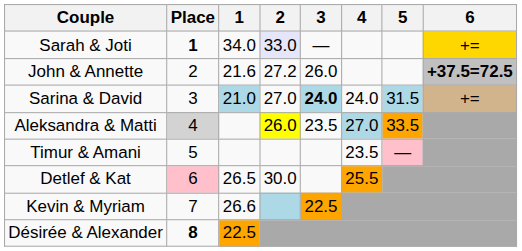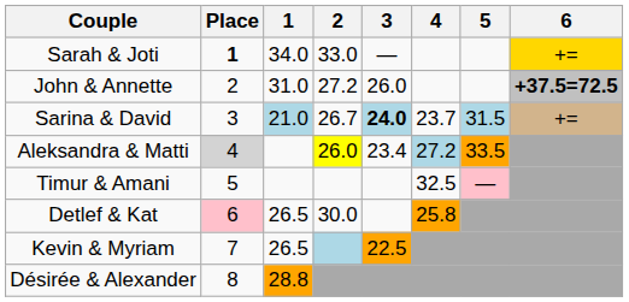 <table class="wikitable sortable" style="margin: auto; text-align: center;">
 <tr>
 <th>Couple</th>
 <th>Place</th>
 <th>1</th>
 <th>2</th>
 <th>3</th>
 <th>4</th>
 <th>5</th>
 <th>6</th>
 </tr>
 <tr>
 <td><div>Sarah & Joti</div></td>
 <td><strong>1</strong></td>
 <td>34.0</td>
-<td style="background: lavender;">33.0</td>
+<td>33.0</td>
 <td>—</td>
 <td></td>
 <td></td>
 <td bgcolor=gold>+=</td>
 </tr>
 <tr>
 <td><div>John & Annette</div></td>
 <td>2</td>
-<td>21.6</td>
+<td>31.0</td>
 <td>27.2</td>
 <td>26.0</td>
 <td></td>
 <td></td>
 <td bgcolor=silver><strong>+37.5=72.5</strong></td>
 </tr>
 <tr>
 <td><div>Sarina & David</div></td>
 <td>3</td>
 <td bgcolor=lightblue>21.0</td>
-<td>27.0</td>
+<td>26.7</td>
 <td bgcolor=lightblue><strong>24.0</strong></td>
-<td>24.0</td>
+<td>23.7</td>
 <td bgcolor=lightblue>31.5</td>
 <td bgcolor=tan>+=</td>
 </tr>
 <tr>
 <td><div>Aleksandra & Matti</div></td>
 <td style="background: lightgrey;">4</td>
 <td></td>
 <td bgcolor=yellow>26.0</td>
-<td>23.5</td>
-<td bgcolor=lightblue>27.0</td>
+<td>23.4</td>
+<td bgcolor=lightblue>27.2</td>
 <td bgcolor=orange>33.5</td>
 <td bgcolor=darkgrey colspan=6></td>
 </tr>
 <tr>
 <td><div>Timur & Amani</div></td>
 <td>5</td>
 <td></td>
 <td></td>
 <td></td>
-<td>23.5</td>
+<td>32.5</td>
 <td bgcolor=pink>—</td>
 <td bgcolor=darkgrey colspan=6></td>
 </tr>
 <tr>
 <td><div>Detlef & Kat</div></td>
 <td style="background: pink;">6</td>
 <td>26.5</td>
 <td>30.0</td>
 <td></td>
-<td bgcolor=orange>25.5</td>
+<td bgcolor=orange>25.8</td>
 <td bgcolor=darkgrey colspan=6></td>
 </tr>
 <tr>
 <td><div>Kevin & Myriam</div></td>
 <td>7</td>
-<td>26.6</td>
+<td>26.5</td>
 <td bgcolor=lightblue></td>
 <td bgcolor=orange>22.5</td>
 <td bgcolor=darkgrey colspan=6></td>
 </tr>
 <tr>
 <td><div>Désirée & Alexander</div></td>
-<td><strong>8</strong></td>
-<td bgcolor=orange>22.5</td>
+<td>8</td>
+<td bgcolor=orange>28.8</td>
 <td bgcolor=darkgrey colspan=6></td>
 </tr>
 </table>
